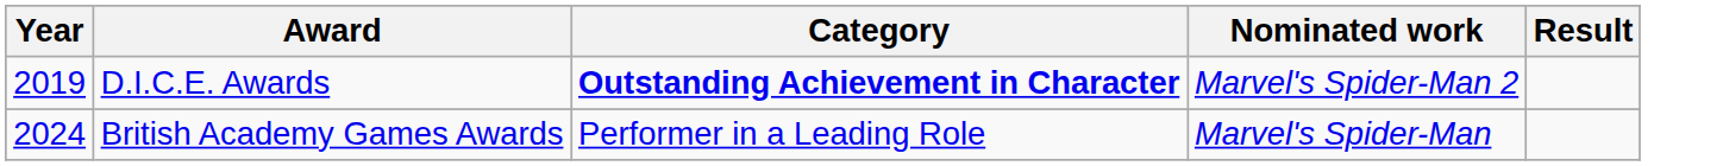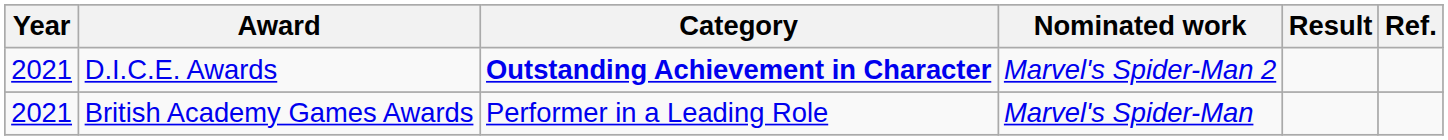 <table class=wikitable>
 <tr>
 <th scope="col">Year</th>
 <th scope="col">Award</th>
 <th scope="col">Category</th>
 <th scope="col">Nominated work</th>
 <th scope="col">Result</th>
+<th>Ref.</th>
 </tr>
 <tr>
-<td style="text-align:center;"><a href='#'>2019</a></td>
+<td style="text-align:center;"><a href='#'>2021</a></td>
 <td><a href='#'>D.I.C.E. Awards</a></td>
 <td><strong><a href='#'>Outstanding Achievement in Character</a></strong></td>
 <td><em><a href='#'>Marvel's Spider-Man 2</a></em></td>
 <td></td>
+<td style="text-align:center;"></td>
 </tr>
 <tr>
-<td style="text-align:center;"><a href='#'>2024</a></td>
+<td style="text-align:center;"><a href='#'>2021</a></td>
 <td><a href='#'>British Academy Games Awards</a></td>
 <td><a href='#'>Performer in a Leading Role</a></td>
 <td><em><a href='#'>Marvel's Spider-Man</a></em></td>
 <td></td>
+<td style="text-align:center;"></td>
 </tr>
 </table>
